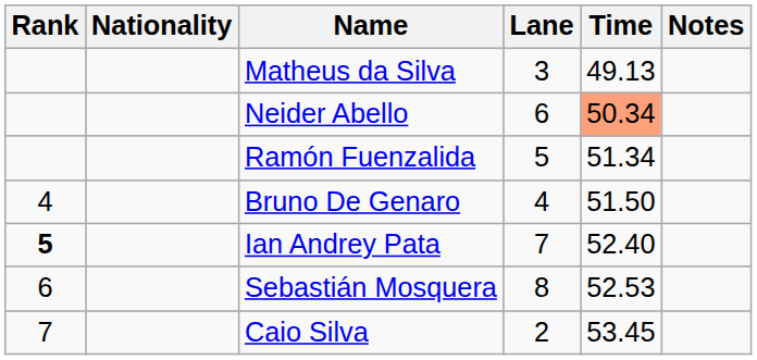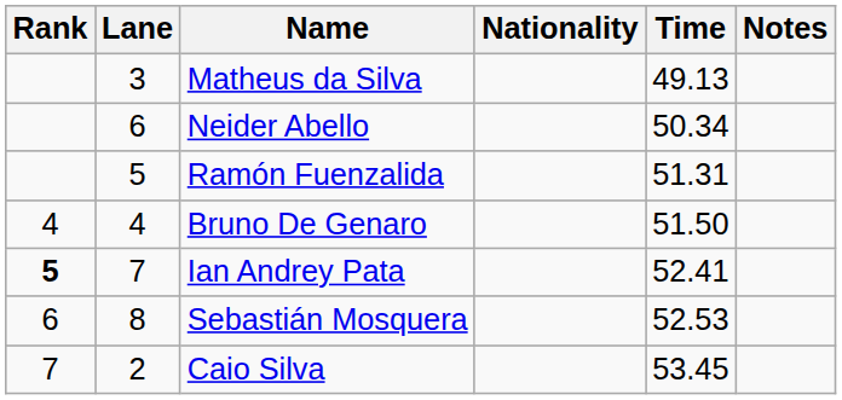 <table class="wikitable sortable" style="text-align:center">
 <tr>
 <th>Rank</th>
+<th>Lane</th>
+<th>Name</th>
 <th>Nationality</th>
-<th>Name</th>
-<th>Lane</th>
 <th>Time</th>
 <th>Notes</th>
 </tr>
 <tr>
 <td></td>
+<td>3</td>
+<td align=left><a href='#'>Matheus da Silva</a></td>
 <td align=left></td>
-<td align=left><a href='#'>Matheus da Silva</a></td>
-<td>3</td>
 <td>49.13</td>
 <td></td>
 </tr>
 <tr>
 <td></td>
+<td>6</td>
+<td align=left><a href='#'>Neider Abello</a></td>
 <td align=left></td>
-<td align=left><a href='#'>Neider Abello</a></td>
-<td>6</td>
-<td style="background: lightsalmon;">50.34</td>
+<td>50.34</td>
 <td></td>
 </tr>
 <tr>
 <td></td>
+<td>5</td>
+<td align=left><a href='#'>Ramón Fuenzalida</a></td>
 <td align=left></td>
-<td align=left><a href='#'>Ramón Fuenzalida</a></td>
-<td>5</td>
-<td>51.34</td>
+<td>51.31</td>
 <td></td>
 </tr>
 <tr>
 <td>4</td>
+<td>4</td>
+<td align=left><a href='#'>Bruno De Genaro</a></td>
 <td align=left></td>
-<td align=left><a href='#'>Bruno De Genaro</a></td>
-<td>4</td>
 <td>51.50</td>
 <td></td>
 </tr>
 <tr>
 <td><strong>5</strong></td>
+<td>7</td>
+<td align=left><a href='#'>Ian Andrey Pata</a></td>
 <td align=left></td>
-<td align=left><a href='#'>Ian Andrey Pata</a></td>
-<td>7</td>
-<td>52.40</td>
+<td>52.41</td>
 <td></td>
 </tr>
 <tr>
 <td>6</td>
+<td>8</td>
+<td align=left><a href='#'>Sebastián Mosquera</a></td>
 <td align=left></td>
-<td align=left><a href='#'>Sebastián Mosquera</a></td>
-<td>8</td>
 <td>52.53</td>
 <td></td>
 </tr>
 <tr>
 <td>7</td>
+<td>2</td>
+<td align=left><a href='#'>Caio Silva</a></td>
 <td align=left></td>
-<td align=left><a href='#'>Caio Silva</a></td>
-<td>2</td>
 <td>53.45</td>
 <td></td>
 </tr>
 </table>
